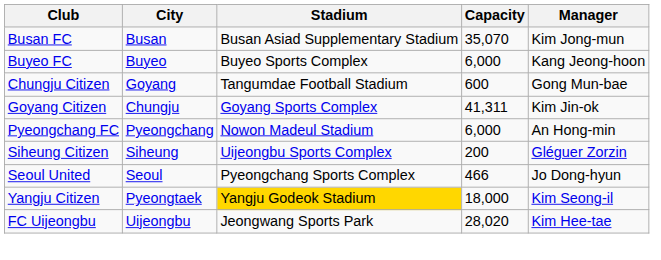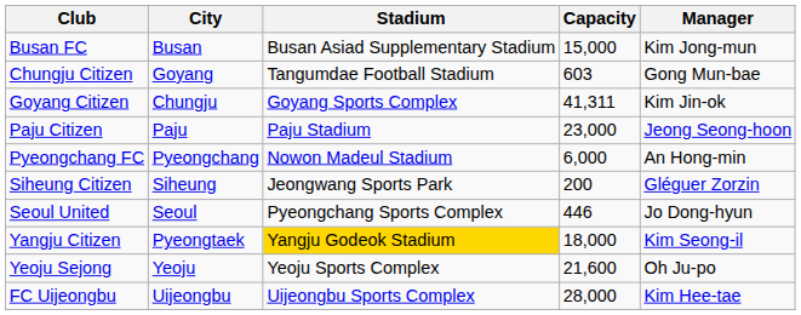 <table class="wikitable sortable" style="text-align: left;">
 <tr>
 <th>Club</th>
 <th>City</th>
 <th>Stadium</th>
 <th>Capacity</th>
 <th>Manager</th>
 </tr>
 <tr>
 <td><a href='#'>Busan FC</a></td>
 <td><a href='#'>Busan</a></td>
 <td>Busan Asiad Supplementary Stadium</td>
-<td>35,070</td>
+<td>15,000</td>
 <td> Kim Jong-mun</td>
-</tr>
-<tr>
-<td><a href='#'>Buyeo FC</a></td>
-<td><a href='#'>Buyeo</a></td>
-<td>Buyeo Sports Complex</td>
-<td>6,000</td>
-<td> Kang Jeong-hoon</td>
 </tr>
 <tr>
 <td><a href='#'>Chungju Citizen</a></td>
 <td><a href='#'>Goyang</a></td>
 <td>Tangumdae Football Stadium</td>
-<td>600</td>
+<td>603</td>
 <td> Gong Mun-bae</td>
 </tr>
 <tr>
 <td><a href='#'>Goyang Citizen</a></td>
 <td><a href='#'>Chungju</a></td>
 <td><a href='#'>Goyang Sports Complex</a></td>
 <td>41,311</td>
 <td> Kim Jin-ok</td>
+</tr>
+<tr>
+<td><a href='#'>Paju Citizen</a></td>
+<td><a href='#'>Paju</a></td>
+<td><a href='#'>Paju Stadium</a></td>
+<td>23,000</td>
+<td> <a href='#'>Jeong Seong-hoon</a></td>
 </tr>
 <tr>
 <td><a href='#'>Pyeongchang FC</a></td>
 <td><a href='#'>Pyeongchang</a></td>
 <td><a href='#'>Nowon Madeul Stadium</a></td>
 <td>6,000</td>
 <td> An Hong-min</td>
 </tr>
 <tr>
 <td><a href='#'>Siheung Citizen</a></td>
 <td><a href='#'>Siheung</a></td>
-<td><a href='#'>Uijeongbu Sports Complex</a></td>
+<td>Jeongwang Sports Park</td>
 <td>200</td>
 <td> <a href='#'>Gléguer Zorzin</a></td>
 </tr>
 <tr>
 <td><a href='#'>Seoul United</a></td>
 <td><a href='#'>Seoul</a></td>
 <td>Pyeongchang Sports Complex</td>
-<td>466</td>
+<td>446</td>
 <td> Jo Dong-hyun</td>
 </tr>
 <tr>
 <td><a href='#'>Yangju Citizen</a></td>
 <td><a href='#'>Pyeongtaek</a></td>
 <td style="background: gold;">Yangju Godeok Stadium</td>
 <td>18,000</td>
 <td> <a href='#'>Kim Seong-il</a></td>
 </tr>
 <tr>
+<td><a href='#'>Yeoju Sejong</a></td>
+<td><a href='#'>Yeoju</a></td>
+<td>Yeoju Sports Complex</td>
+<td>21,600</td>
+<td> Oh Ju-po</td>
+</tr>
+<tr>
 <td><a href='#'>FC Uijeongbu</a></td>
 <td><a href='#'>Uijeongbu</a></td>
-<td>Jeongwang Sports Park</td>
-<td>28,020</td>
+<td><a href='#'>Uijeongbu Sports Complex</a></td>
+<td>28,000</td>
 <td> <a href='#'>Kim Hee-tae</a></td>
 </tr>
 </table>
